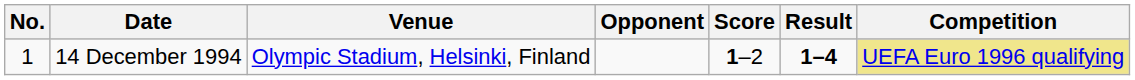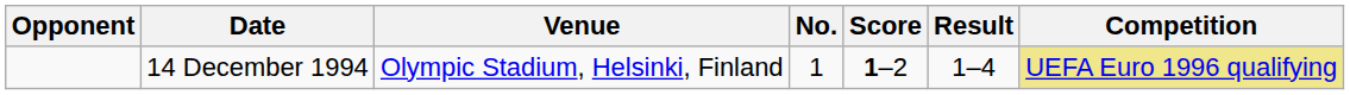 <table class="wikitable plainrowheaders">
 <tr>
-<th>No.</th>
+<th>Opponent</th>
 <th>Date</th>
 <th>Venue</th>
-<th>Opponent</th>
+<th>No.</th>
 <th>Score</th>
 <th>Result</th>
 <th>Competition</th>
 </tr>
 <tr>
-<td align="center">1</td>
+<td></td>
 <td>14 December 1994</td>
 <td><a href='#'>Olympic Stadium</a>, <a href='#'>Helsinki</a>, Finland</td>
-<td></td>
+<td align="center">1</td>
 <td align="center"><strong>1</strong>–2</td>
-<td align="center"><strong>1–4</strong></td>
+<td align="center">1–4</td>
 <td style="background: khaki;"><a href='#'>UEFA Euro 1996 qualifying</a></td>
 </tr>
 </table>
